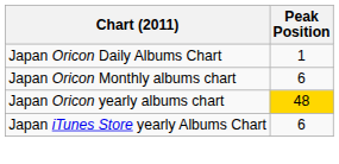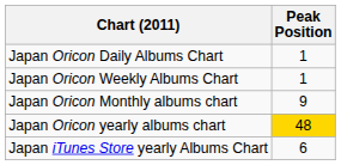 <table class="wikitable sortable">
 <tr>
 <th>Chart (2011)</th>
 <th>Peak<br>Position</th>
 </tr>
 <tr>
 <td>Japan <em>Oricon</em> Daily Albums Chart</td>
 <td style="text-align:center;">1</td>
 </tr>
 <tr>
+<td>Japan <em>Oricon</em> Weekly Albums Chart</td>
+<td style="text-align:center;">1</td>
+</tr>
+<tr>
 <td>Japan <em>Oricon</em> Monthly albums chart</td>
-<td style="text-align:center;">6</td>
+<td style="text-align:center;">9</td>
 </tr>
 <tr>
 <td>Japan <em>Oricon</em> yearly albums chart</td>
 <td style="background: gold; text-align:center;">48</td>
 </tr>
 <tr>
 <td>Japan <em><a href='#'>iTunes Store</a></em> yearly Albums Chart</td>
 <td style="text-align:center;">6</td>
 </tr>
 </table>
